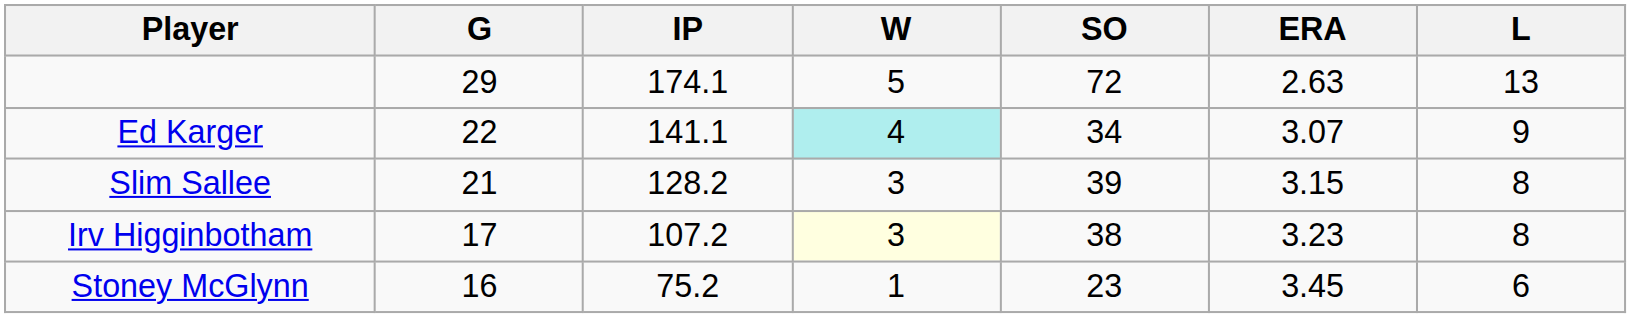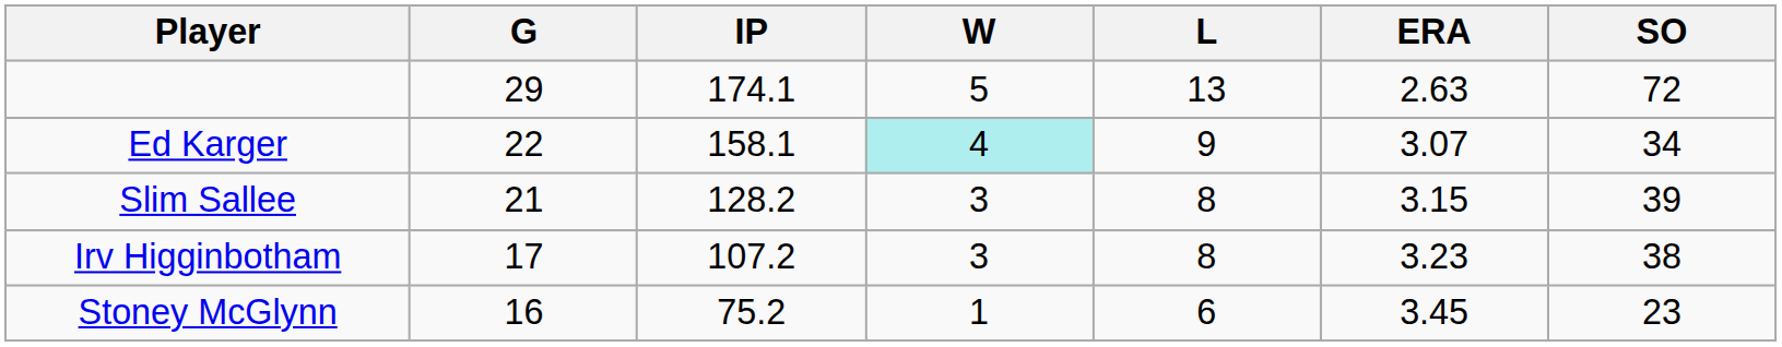 <table class="wikitable sortable">
 <tr>
 <th bgcolor="#DDDDFF" width="16%">Player</th>
 <th bgcolor="#DDDDFF" width="9%">G</th>
 <th bgcolor="#DDDDFF" width="9%">IP</th>
 <th bgcolor="#DDDDFF" width="9%">W</th>
+<th bgcolor="#DDDDFF" width="9%">L</th>
+<th bgcolor="#DDDDFF" width="9%">ERA</th>
 <th bgcolor="#DDDDFF" width="9%">SO</th>
-<th bgcolor="#DDDDFF" width="9%">ERA</th>
-<th bgcolor="#DDDDFF" width="9%">L</th>
 </tr>
 <tr align="center">
 <td></td>
 <td>29</td>
 <td>174.1</td>
 <td>5</td>
+<td>13</td>
+<td>2.63</td>
 <td>72</td>
-<td>2.63</td>
-<td>13</td>
 </tr>
 <tr align="center">
 <td><a href='#'>Ed Karger</a></td>
 <td>22</td>
-<td>141.1</td>
+<td>158.1</td>
 <td style="background: paleturquoise;">4</td>
+<td>9</td>
+<td>3.07</td>
 <td>34</td>
-<td>3.07</td>
-<td>9</td>
 </tr>
 <tr align="center">
 <td><a href='#'>Slim Sallee</a></td>
 <td>21</td>
 <td>128.2</td>
 <td>3</td>
+<td>8</td>
+<td>3.15</td>
 <td>39</td>
-<td>3.15</td>
-<td>8</td>
 </tr>
 <tr align="center">
 <td><a href='#'>Irv Higginbotham</a></td>
 <td>17</td>
 <td>107.2</td>
-<td style="background: lightyellow;">3</td>
+<td>3</td>
+<td>8</td>
+<td>3.23</td>
 <td>38</td>
-<td>3.23</td>
-<td>8</td>
 </tr>
 <tr align="center">
 <td><a href='#'>Stoney McGlynn</a></td>
 <td>16</td>
 <td>75.2</td>
 <td>1</td>
+<td>6</td>
+<td>3.45</td>
 <td>23</td>
-<td>3.45</td>
-<td>6</td>
 </tr>
 </table>
